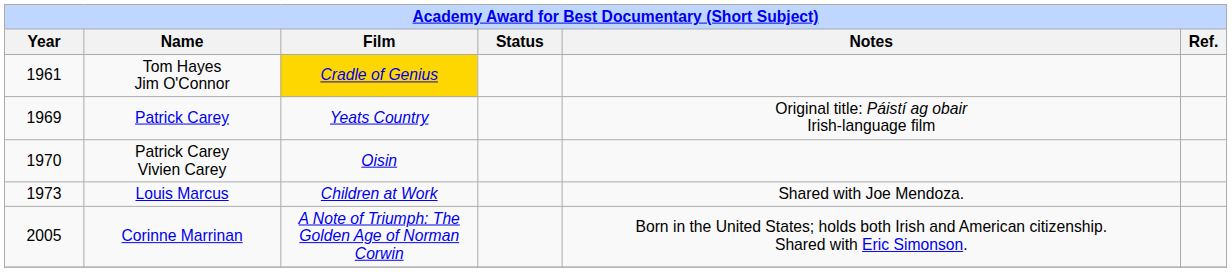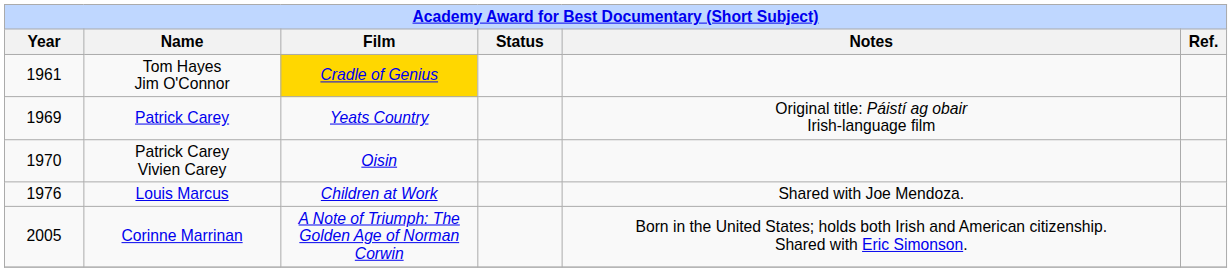 <table class="wikitable" style="text-align: center">
 <tr ---- bgcolor="#bfd7ff">
 <td colspan=6 align=center><strong><a href='#'>Academy Award for Best Documentary (Short Subject)</a></strong></td>
 </tr>
 <tr ---- bgcolor="#ebf5ff">
 <th width="75">Year</th>
 <th width="200">Name</th>
 <th width="200">Film</th>
 <th width="80">Status</th>
 <th width="650">Notes</th>
 <th width="40">Ref.</th>
 </tr>
 <tr>
 <td>1961</td>
 <td>Tom Hayes <br> Jim O'Connor</td>
 <td style="background: gold;"><em><a href='#'>Cradle of Genius</a></em></td>
 <td></td>
 <td></td>
 <td></td>
 </tr>
 <tr>
 <td>1969</td>
 <td><a href='#'>Patrick Carey</a></td>
 <td><em><a href='#'>Yeats Country</a></em></td>
 <td></td>
 <td>Original title: <em>Páistí ag obair</em> <br> Irish-language film</td>
 <td></td>
 </tr>
 <tr>
 <td>1970</td>
 <td>Patrick Carey <br> Vivien Carey</td>
 <td><em><a href='#'>Oisin</a></em></td>
 <td></td>
 <td></td>
 <td></td>
 </tr>
 <tr>
-<td>1973</td>
+<td>1976</td>
 <td><a href='#'>Louis Marcus</a></td>
 <td><em><a href='#'>Children at Work</a></em></td>
 <td></td>
 <td>Shared with Joe Mendoza.</td>
 <td></td>
 </tr>
 <tr>
 <td>2005</td>
 <td><a href='#'>Corinne Marrinan</a></td>
 <td><em><a href='#'>A Note of Triumph: The Golden Age of Norman Corwin</a></em></td>
 <td></td>
 <td>Born in the United States; holds both Irish and American citizenship.<br>Shared with <a href='#'>Eric Simonson</a>.</td>
 <td></td>
 </tr>
 <tr>
 </tr>
 </table>
